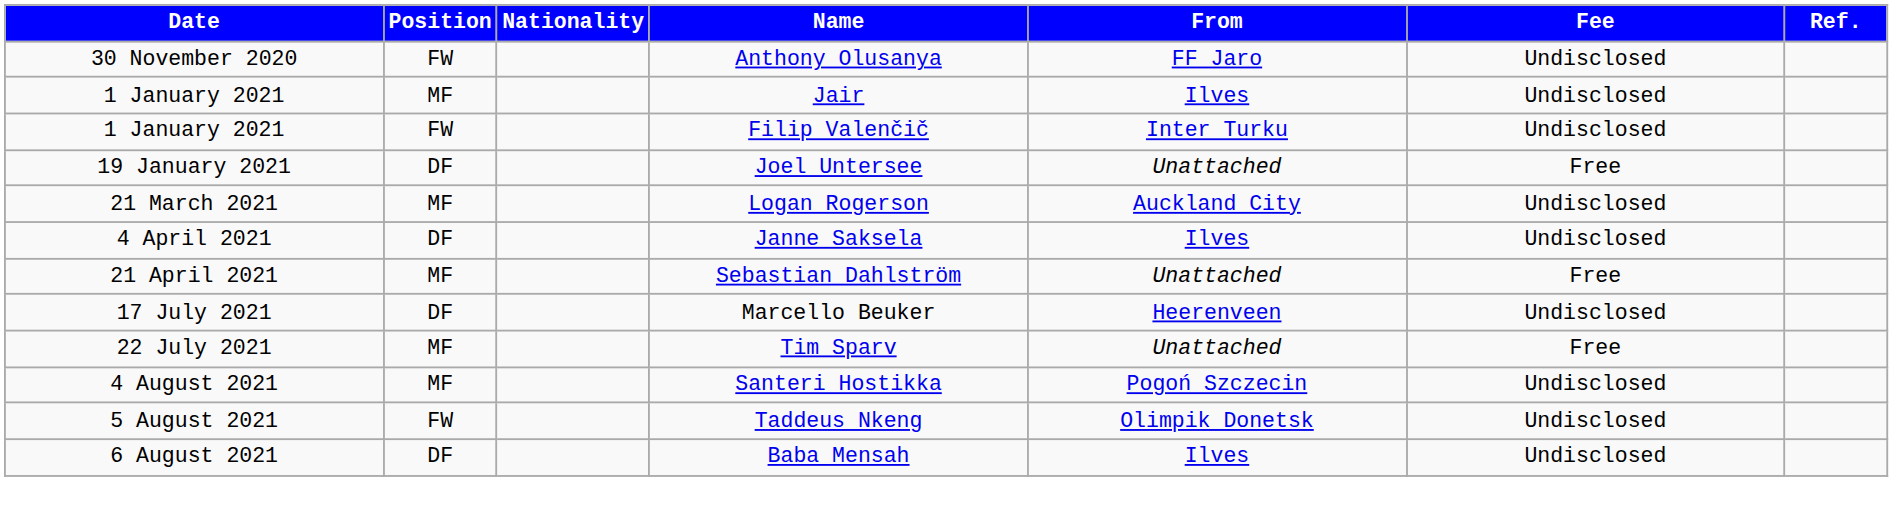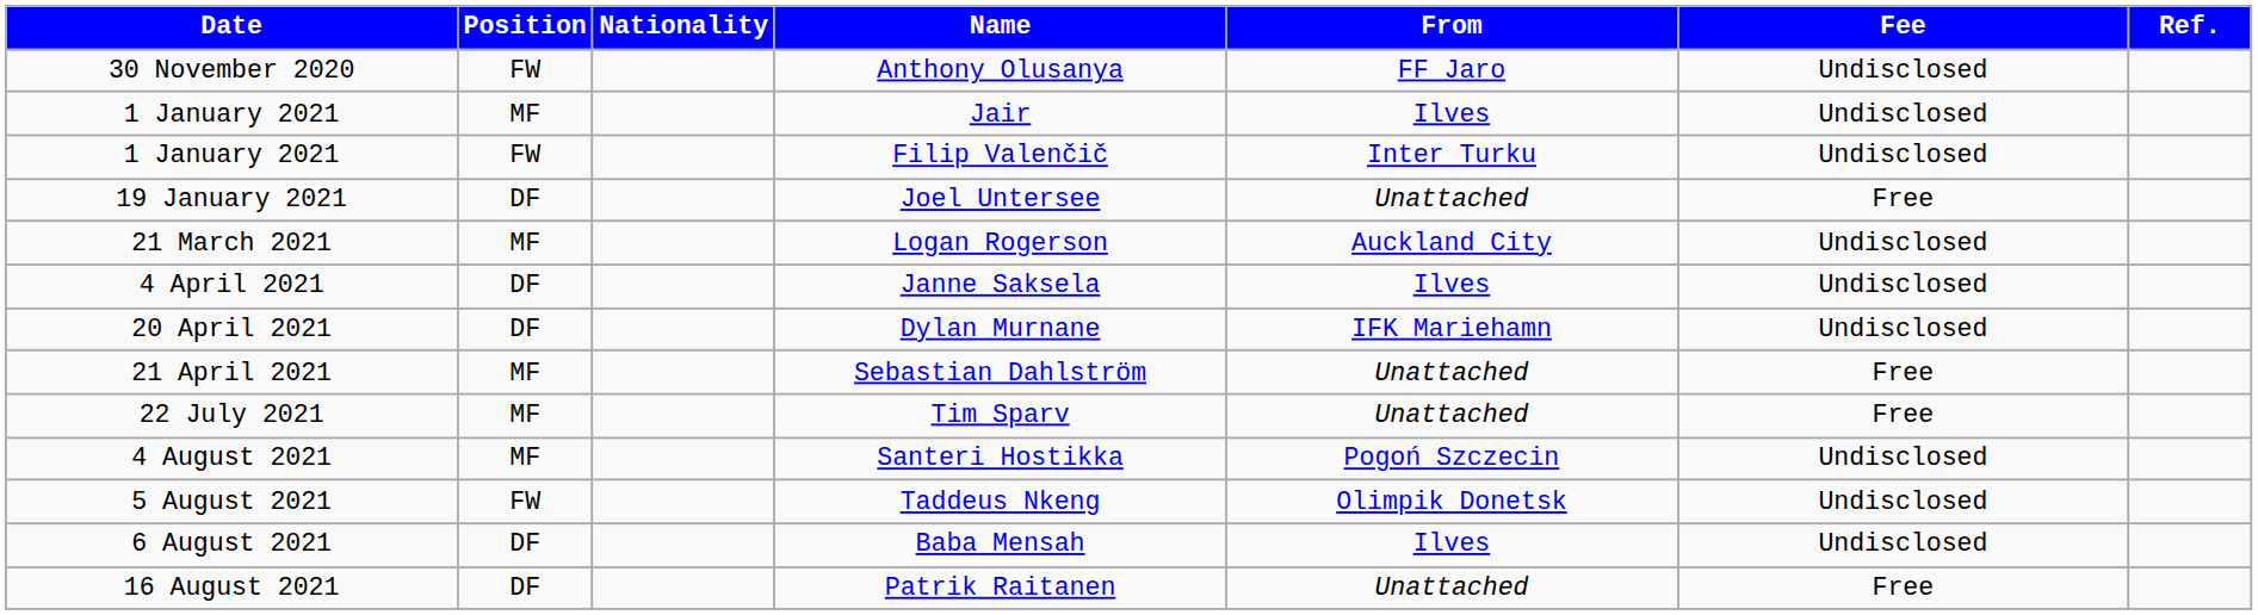 <table class="wikitable"  style="text-align:center; font-size:90%; ">
 <tr>
 <th style="background:#00f; color:white; width:200px;">Date</th>
 <th style="background:#00f; color:white; width:50px;">Position</th>
 <th style="background:#00f; color:white; width:50px;">Nationality</th>
 <th style="background:#00f; color:white; width:200px;">Name</th>
 <th style="background:#00f; color:white; width:200px;">From</th>
 <th style="background:#00f; color:white; width:200px;">Fee</th>
 <th style="background:#00f; color:white; width:50px;">Ref.</th>
 </tr>
 <tr>
 <td>30 November 2020</td>
 <td>FW</td>
 <td></td>
 <td><a href='#'>Anthony Olusanya</a></td>
 <td><a href='#'>FF Jaro</a></td>
 <td>Undisclosed</td>
 <td></td>
 </tr>
 <tr>
 <td>1 January 2021</td>
 <td>MF</td>
 <td></td>
 <td><a href='#'>Jair</a></td>
 <td><a href='#'>Ilves</a></td>
 <td>Undisclosed</td>
 <td></td>
 </tr>
 <tr>
 <td>1 January 2021</td>
 <td>FW</td>
 <td></td>
 <td><a href='#'>Filip Valenčič</a></td>
 <td><a href='#'>Inter Turku</a></td>
 <td>Undisclosed</td>
 <td></td>
 </tr>
 <tr>
 <td>19 January 2021</td>
 <td>DF</td>
 <td></td>
 <td><a href='#'>Joel Untersee</a></td>
 <td><em>Unattached</em></td>
 <td>Free</td>
 <td></td>
 </tr>
 <tr>
 <td>21 March 2021</td>
 <td>MF</td>
 <td></td>
 <td><a href='#'>Logan Rogerson</a></td>
 <td><a href='#'>Auckland City</a></td>
 <td>Undisclosed</td>
 <td></td>
 </tr>
 <tr>
 <td>4 April 2021</td>
 <td>DF</td>
 <td></td>
 <td><a href='#'>Janne Saksela</a></td>
 <td><a href='#'>Ilves</a></td>
 <td>Undisclosed</td>
 <td></td>
 </tr>
 <tr>
+<td>20 April 2021</td>
+<td>DF</td>
+<td></td>
+<td><a href='#'>Dylan Murnane</a></td>
+<td><a href='#'>IFK Mariehamn</a></td>
+<td>Undisclosed</td>
+<td></td>
+</tr>
+<tr>
 <td>21 April 2021</td>
 <td>MF</td>
 <td></td>
 <td><a href='#'>Sebastian Dahlström</a></td>
 <td><em>Unattached</em></td>
 <td>Free</td>
-<td></td>
-</tr>
-<tr>
-<td>17 July 2021</td>
-<td>DF</td>
-<td></td>
-<td>Marcello Beuker</td>
-<td><a href='#'>Heerenveen</a></td>
-<td>Undisclosed</td>
 <td></td>
 </tr>
 <tr>
 <td>22 July 2021</td>
 <td>MF</td>
 <td></td>
 <td><a href='#'>Tim Sparv</a></td>
 <td><em>Unattached</em></td>
 <td>Free</td>
 <td></td>
 </tr>
 <tr>
 <td>4 August 2021</td>
 <td>MF</td>
 <td></td>
 <td><a href='#'>Santeri Hostikka</a></td>
 <td><a href='#'>Pogoń Szczecin</a></td>
 <td>Undisclosed</td>
 <td></td>
 </tr>
 <tr>
 <td>5 August 2021</td>
 <td>FW</td>
 <td></td>
 <td><a href='#'>Taddeus Nkeng</a></td>
 <td><a href='#'>Olimpik Donetsk</a></td>
 <td>Undisclosed</td>
 <td></td>
 </tr>
 <tr>
 <td>6 August 2021</td>
 <td>DF</td>
 <td></td>
 <td><a href='#'>Baba Mensah</a></td>
 <td><a href='#'>Ilves</a></td>
 <td>Undisclosed</td>
 <td></td>
 </tr>
+<tr>
+<td>16 August 2021</td>
+<td>DF</td>
+<td></td>
+<td><a href='#'>Patrik Raitanen</a></td>
+<td><em>Unattached</em></td>
+<td>Free</td>
+<td></td>
+</tr>
 </table>
